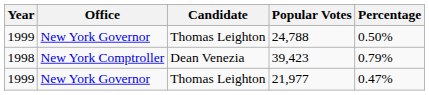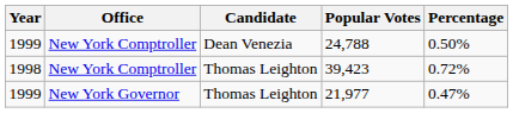 <table class="wikitable">
 <tr>
 <th>Year</th>
 <th>Office</th>
 <th>Candidate</th>
 <th>Popular  Votes</th>
 <th>Percentage</th>
 </tr>
 <tr>
 <td>1999</td>
-<td><a href='#'>New York Governor</a></td>
-<td>Thomas Leighton</td>
+<td><a href='#'>New York Comptroller</a></td>
+<td>Dean Venezia</td>
 <td>24,788</td>
 <td>0.50%</td>
 </tr>
 <tr>
 <td>1998</td>
 <td><a href='#'>New York Comptroller</a></td>
-<td>Dean Venezia</td>
+<td>Thomas Leighton</td>
 <td>39,423</td>
-<td>0.79%</td>
+<td>0.72%</td>
 </tr>
 <tr>
 <td>1999</td>
 <td><a href='#'>New York Governor</a></td>
 <td>Thomas Leighton</td>
 <td>21,977</td>
 <td>0.47%</td>
 </tr>
 </table>
